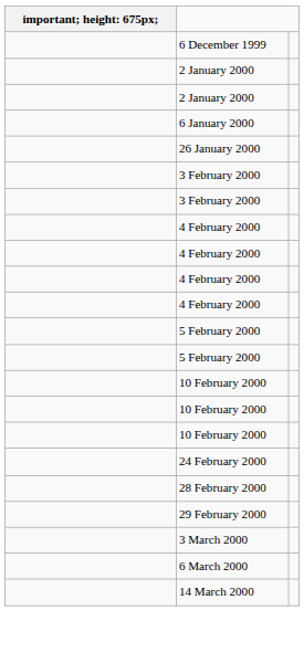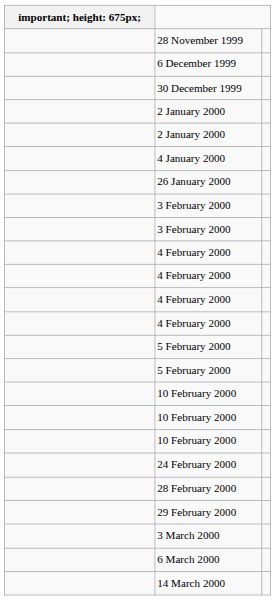 <table class="wikitable" style="font-size: 89%; float: left; width: 24em; margin-right: 1em; line-height: 1.65em">
 <tr>
 <th>important; height: 675px;</th>
 </tr>
 <tr>
 <td></td>
+<td>28 November 1999</td>
+<td><small></small></td>
+</tr>
+<tr>
+<td></td>
 <td>6 December 1999</td>
+<td><small></small></td>
+</tr>
+<tr>
+<td></td>
+<td>30 December 1999</td>
 <td><small></small></td>
 </tr>
 <tr>
 <td></td>
 <td>2 January 2000</td>
 <td><small></small></td>
 </tr>
 <tr>
 <td></td>
 <td>2 January 2000</td>
 <td><small></small></td>
 </tr>
 <tr>
 <td></td>
-<td>6 January 2000</td>
+<td>4 January 2000</td>
 <td><small></small></td>
 </tr>
 <tr>
 <td></td>
 <td>26 January 2000</td>
 <td><small></small></td>
 </tr>
 <tr>
 <td></td>
 <td>3 February 2000</td>
 <td><small></small></td>
 </tr>
 <tr>
 <td></td>
 <td>3 February 2000</td>
 <td><small></small></td>
 </tr>
 <tr>
 <td></td>
 <td>4 February 2000</td>
 <td><small></small></td>
 </tr>
 <tr>
 <td></td>
 <td>4 February 2000</td>
 <td><small></small></td>
 </tr>
 <tr>
 <td></td>
 <td>4 February 2000</td>
 <td><small></small></td>
 </tr>
 <tr>
 <td></td>
 <td>4 February 2000</td>
 <td><small></small></td>
 </tr>
 <tr>
 <td></td>
 <td>5 February 2000</td>
 <td><small></small></td>
 </tr>
 <tr>
 <td></td>
 <td>5 February 2000</td>
 <td><small></small></td>
 </tr>
 <tr>
 <td></td>
 <td>10 February 2000</td>
 <td><small></small></td>
 </tr>
 <tr>
 <td></td>
 <td>10 February 2000</td>
 <td><small></small></td>
 </tr>
 <tr>
 <td></td>
 <td>10 February 2000</td>
 <td><small></small></td>
 </tr>
 <tr>
 <td></td>
 <td>24 February 2000</td>
 <td><small></small> </td>
 </tr>
 <tr>
 <td></td>
 <td>28 February 2000</td>
 <td><small></small></td>
 </tr>
 <tr>
 <td></td>
 <td>29 February 2000</td>
 <td><small></small></td>
 </tr>
 <tr>
 <td></td>
 <td>3 March 2000</td>
 <td><small></small></td>
 </tr>
 <tr>
 <td></td>
 <td>6 March 2000</td>
 <td><small></small></td>
 </tr>
 <tr>
 <td></td>
 <td>14 March 2000</td>
 <td><small></small></td>
 </tr>
 </table>
